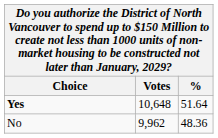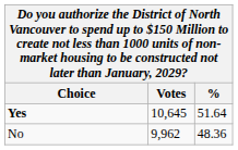 <table class="wikitable">
 <tr>
 <th colspan="3"><em>Do you authorize the District of North Vancouver to spend up to $150 Million to create not less than 1000 units of non-market housing to be constructed not later than January, 2029?</em></th>
 </tr>
 <tr>
 <th style="width: 170px">Choice</th>
 <th style="width: 50px">Votes</th>
 <th style="width: 40px">%</th>
 </tr>
 <tr>
 <td><strong>Yes</strong></td>
-<td>10,648</td>
+<td>10,645</td>
 <td>51.64</td>
 </tr>
 <tr>
 <td>No</td>
 <td>9,962</td>
 <td>48.36</td>
 </tr>
 </table>
